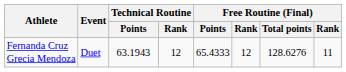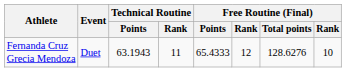 <table class=wikitable style="font-size:90%">
 <tr>
 <th rowspan="2">Athlete</th>
 <th rowspan="2">Event</th>
 <th colspan="2">Technical Routine</th>
 <th colspan="4">Free Routine (Final)</th>
 </tr>
 <tr style="font-size:95%">
 <th>Points</th>
 <th>Rank</th>
 <th>Points</th>
 <th>Rank</th>
 <th>Total points</th>
 <th>Rank</th>
 </tr>
 <tr align=center>
 <td align=left><a href='#'>Fernanda Cruz</a><br><a href='#'>Grecia Mendoza</a></td>
 <td align=left><a href='#'>Duet</a></td>
 <td>63.1943</td>
-<td>12</td>
+<td>11</td>
 <td>65.4333</td>
 <td>12</td>
 <td>128.6276</td>
-<td>11</td>
+<td>10</td>
 </tr>
 </table>
